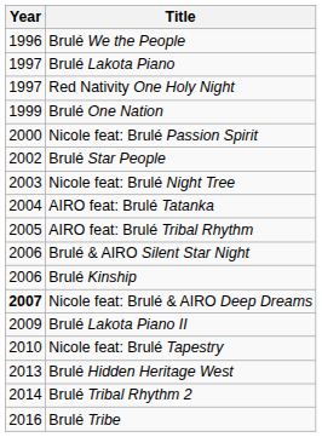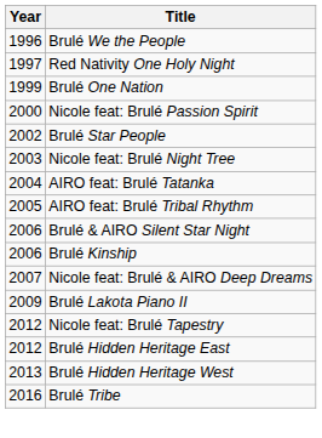 <table class="wikitable">
 <tr>
 <th>Year</th>
 <th>Title</th>
 </tr>
 <tr>
 <td>1996</td>
 <td>Brulé <em>We the People</em></td>
-</tr>
-<tr>
-<td>1997</td>
-<td>Brulé <em>Lakota Piano</em></td>
 </tr>
 <tr>
 <td>1997</td>
 <td>Red Nativity <em>One Holy Night</em></td>
 </tr>
 <tr>
 <td>1999</td>
 <td>Brulé <em>One Nation</em></td>
 </tr>
 <tr>
 <td>2000</td>
 <td>Nicole feat: Brulé <em>Passion Spirit</em></td>
 </tr>
 <tr>
 <td>2002</td>
 <td>Brulé <em>Star People</em></td>
 </tr>
 <tr>
 <td>2003</td>
 <td>Nicole feat: Brulé <em>Night Tree</em></td>
 </tr>
 <tr>
 <td>2004</td>
 <td>AIRO feat: Brulé <em>Tatanka</em></td>
 </tr>
 <tr>
 <td>2005</td>
 <td>AIRO feat: Brulé <em>Tribal Rhythm</em></td>
 </tr>
 <tr>
 <td>2006</td>
 <td>Brulé & AIRO <em>Silent Star Night</em></td>
 </tr>
 <tr>
 <td>2006</td>
 <td>Brulé <em>Kinship</em></td>
 </tr>
 <tr>
-<td><strong>2007</strong></td>
+<td>2007</td>
 <td>Nicole feat: Brulé & AIRO <em>Deep Dreams</em></td>
 </tr>
 <tr>
 <td>2009</td>
 <td>Brulé <em>Lakota Piano II</em></td>
 </tr>
 <tr>
-<td>2010</td>
+<td>2012</td>
 <td>Nicole feat: Brulé <em>Tapestry</em></td>
+</tr>
+<tr>
+<td>2012</td>
+<td>Brulé <em>Hidden Heritage East</em></td>
 </tr>
 <tr>
 <td>2013</td>
 <td>Brulé <em>Hidden Heritage West</em></td>
 </tr>
 <tr>
-<td>2014</td>
-<td>Brulé <em>Tribal Rhythm 2</em></td>
-</tr>
-<tr>
 <td>2016</td>
 <td>Brulé <em>Tribe</em></td>
 </tr>
 </table>
